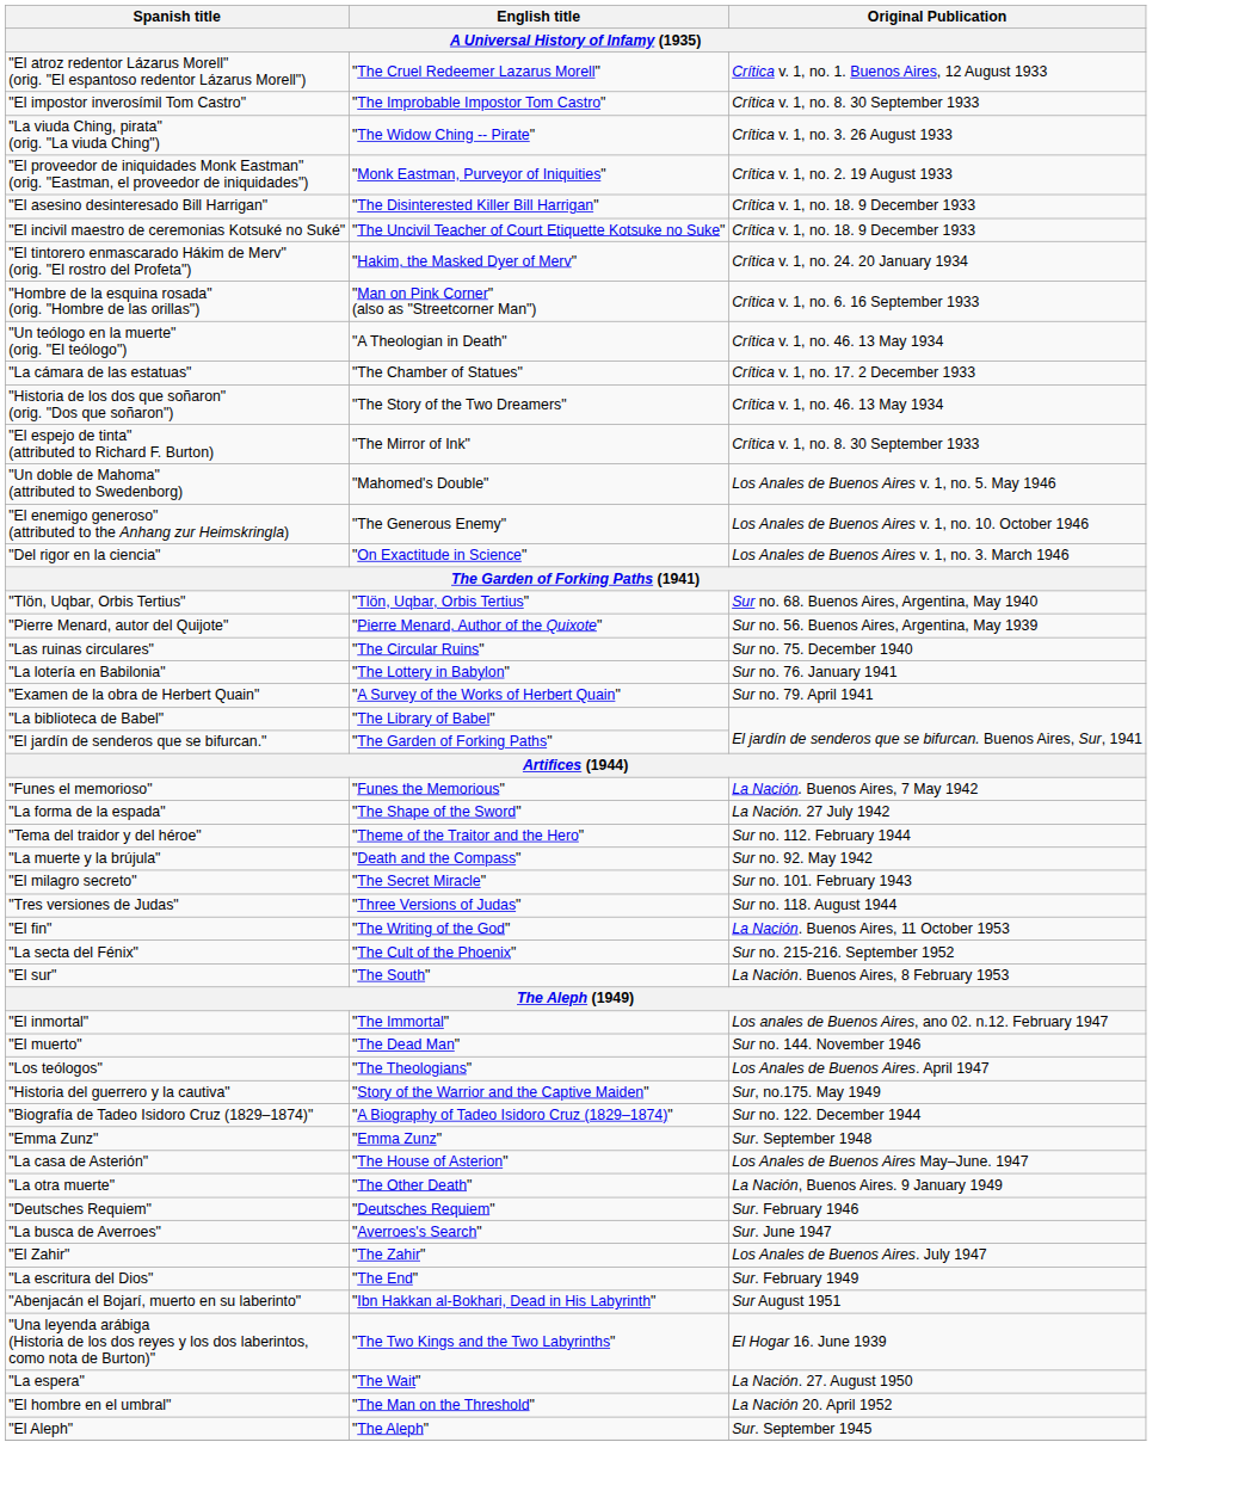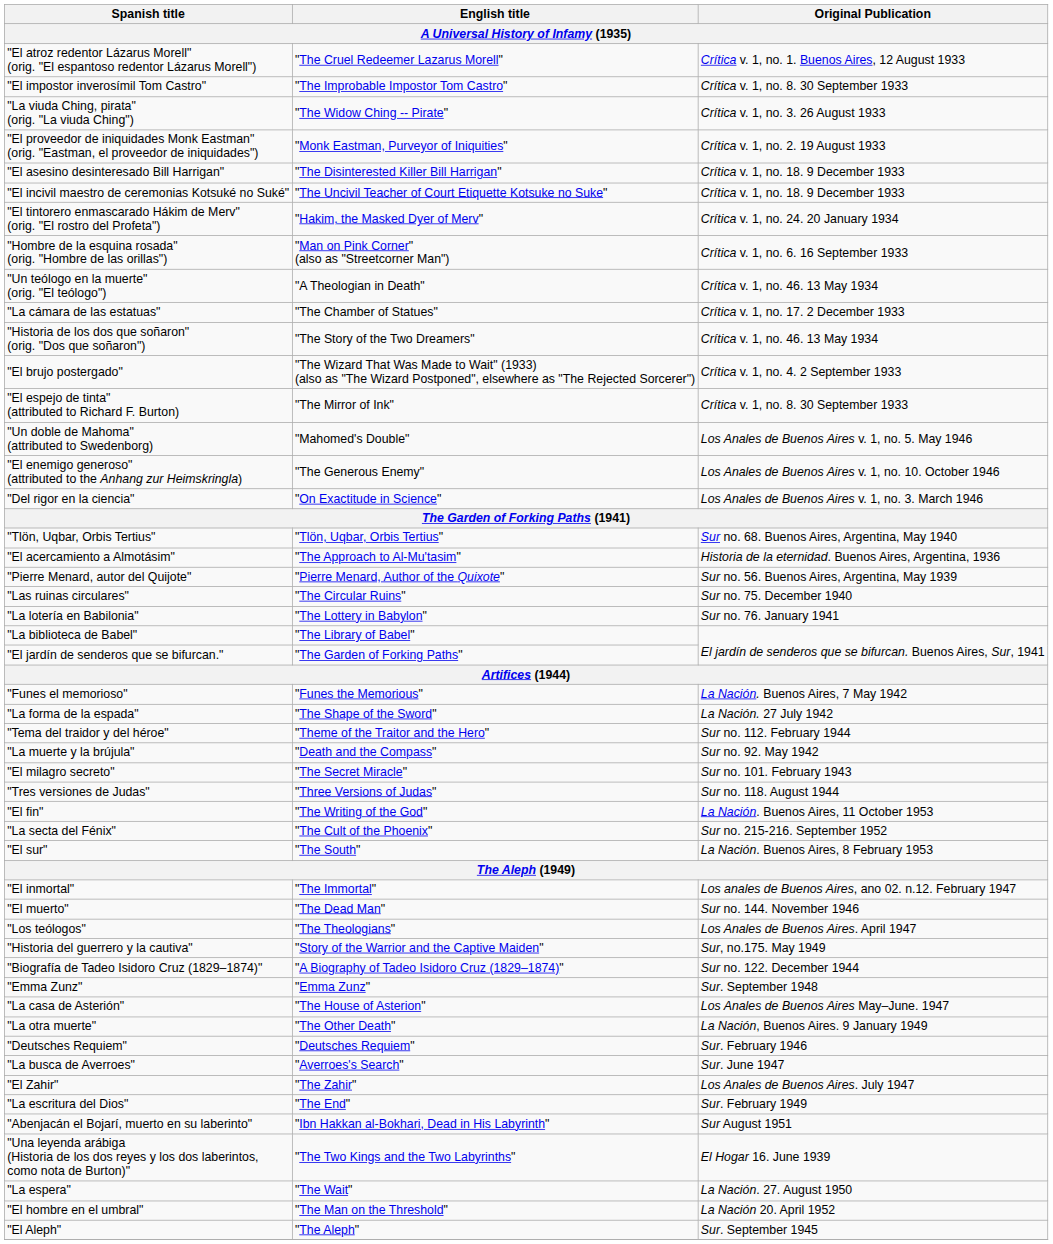 <table class="wikitable">
 <tr>
 <th>Spanish title</th>
 <th>English title</th>
 <th>Original Publication</th>
 </tr>
 <tr bgcolor="#CCCCCC" align="center">
 <th colspan="3"><em><a href='#'>A Universal History of Infamy</a></em> (1935)</th>
 </tr>
 <tr>
 <td>"El atroz redentor Lázarus Morell"<br>(orig. "El espantoso redentor Lázarus Morell")</td>
 <td>"<a href='#'>The Cruel Redeemer Lazarus Morell</a>"</td>
 <td><em><a href='#'>Crítica</a></em> v. 1, no. 1. <a href='#'>Buenos Aires</a>, 12 August 1933</td>
 </tr>
 <tr>
 <td>"El impostor inverosímil Tom Castro"</td>
 <td>"<a href='#'>The Improbable Impostor Tom Castro</a>"</td>
 <td><em>Crítica</em> v. 1, no. 8. 30 September 1933</td>
 </tr>
 <tr>
 <td>"La viuda Ching, pirata"<br>(orig. "La viuda Ching")</td>
 <td>"<a href='#'>The Widow Ching -- Pirate</a>"</td>
 <td><em>Crítica</em> v. 1, no. 3. 26 August 1933</td>
 </tr>
 <tr>
 <td>"El proveedor de iniquidades Monk Eastman"<br>(orig. "Eastman, el proveedor de iniquidades")</td>
 <td>"<a href='#'>Monk Eastman, Purveyor of Iniquities</a>"</td>
 <td><em>Crítica</em> v. 1, no. 2. 19 August 1933</td>
 </tr>
 <tr>
 <td>"El asesino desinteresado Bill Harrigan"</td>
 <td>"<a href='#'>The Disinterested Killer Bill Harrigan</a>"</td>
 <td><em>Crítica</em> v. 1, no. 18. 9 December 1933</td>
 </tr>
 <tr>
 <td>"El incivil maestro de ceremonias Kotsuké no Suké"</td>
 <td>"<a href='#'>The Uncivil Teacher of Court Etiquette Kotsuke no Suke</a>"</td>
 <td><em>Crítica</em> v. 1, no. 18. 9 December 1933</td>
 </tr>
 <tr>
 <td>"El tintorero enmascarado Hákim de Merv"<br>(orig. "El rostro del Profeta")</td>
 <td>"<a href='#'>Hakim, the Masked Dyer of Merv</a>"</td>
 <td><em>Crítica</em> v. 1, no. 24. 20 January 1934</td>
 </tr>
 <tr>
 <td>"Hombre de la esquina rosada"<br>(orig. "Hombre de las orillas")</td>
 <td>"<a href='#'>Man on Pink Corner</a>"<br>(also as "Streetcorner Man")</td>
 <td><em>Crítica</em> v. 1, no. 6. 16 September 1933</td>
 </tr>
 <tr>
 <td>"Un teólogo en la muerte"<br>(orig. "El teólogo")</td>
 <td>"A Theologian in Death"</td>
 <td><em>Crítica</em> v. 1, no. 46. 13 May 1934</td>
 </tr>
 <tr>
 <td>"La cámara de las estatuas"</td>
 <td>"The Chamber of Statues"</td>
 <td><em>Crítica</em> v. 1, no. 17. 2 December 1933</td>
 </tr>
 <tr>
 <td>"Historia de los dos que soñaron"<br>(orig. "Dos que soñaron")</td>
 <td>"The Story of the Two Dreamers"</td>
 <td><em>Crítica</em> v. 1, no. 46. 13 May 1934</td>
 </tr>
 <tr>
+<td>"El brujo postergado"</td>
+<td>"The Wizard That Was Made to Wait" (1933)<br>(also as "The Wizard Postponed", elsewhere as "The Rejected Sorcerer")</td>
+<td><em>Crítica</em> v. 1, no. 4. 2 September 1933</td>
+</tr>
+<tr>
 <td>"El espejo de tinta"<br>(attributed to Richard F. Burton)</td>
 <td>"The Mirror of Ink"</td>
 <td><em>Crítica</em> v. 1, no. 8. 30 September 1933</td>
 </tr>
 <tr>
 <td>"Un doble de Mahoma"<br>(attributed to Swedenborg)</td>
 <td>"Mahomed's Double"</td>
 <td><em>Los Anales de Buenos Aires</em> v. 1, no. 5. May 1946</td>
 </tr>
 <tr>
 <td>"El enemigo generoso"<br>(attributed to the <em>Anhang zur Heimskringla</em>)</td>
 <td>"The Generous Enemy"</td>
 <td><em>Los Anales de Buenos Aires</em> v. 1, no. 10. October 1946</td>
 </tr>
 <tr>
 <td>"Del rigor en la ciencia"</td>
 <td>"<a href='#'>On Exactitude in Science</a>"</td>
 <td><em>Los Anales de Buenos Aires</em> v. 1, no. 3. March 1946</td>
 </tr>
 <tr>
 <th colspan="3"><em><a href='#'>The Garden of Forking Paths</a></em> (1941)</th>
 </tr>
 <tr>
 <td>"Tlön, Uqbar, Orbis Tertius"</td>
 <td>"<a href='#'>Tlön, Uqbar, Orbis Tertius</a>"</td>
 <td><em><a href='#'>Sur</a></em> no. 68. Buenos Aires, Argentina, May 1940</td>
 </tr>
 <tr>
+<td>"El acercamiento a Almotásim"</td>
+<td>"<a href='#'>The Approach to Al-Mu'tasim</a>"</td>
+<td><em>Historia de la eternidad</em>. Buenos Aires, Argentina, 1936</td>
+</tr>
+<tr>
 <td>"Pierre Menard, autor del Quijote"</td>
 <td>"<a href='#'>Pierre Menard, Author of the <em>Quixote</em></a>"</td>
 <td><em>Sur</em> no. 56. Buenos Aires, Argentina, May 1939</td>
 </tr>
 <tr>
 <td>"Las ruinas circulares"</td>
 <td>"<a href='#'>The Circular Ruins</a>"</td>
 <td><em>Sur</em> no. 75. December 1940</td>
 </tr>
 <tr>
 <td>"La lotería en Babilonia"</td>
 <td>"<a href='#'>The Lottery in Babylon</a>"</td>
 <td><em>Sur</em> no. 76. January 1941</td>
-</tr>
-<tr>
-<td>"Examen de la obra de Herbert Quain"</td>
-<td>"<a href='#'>A Survey of the Works of Herbert Quain</a>"</td>
-<td><em>Sur</em> no. 79. April 1941</td>
 </tr>
 <tr>
 <td>"La biblioteca de Babel"</td>
 <td>"<a href='#'>The Library of Babel</a>"</td>
 <td rowspan="2"><br><em>El jardín de senderos que se bifurcan.</em> Buenos Aires, <em>Sur</em>, 1941</td>
 </tr>
 <tr>
 <td>"El jardín de senderos que se bifurcan."</td>
 <td>"<a href='#'>The Garden of Forking Paths</a>"</td>
 </tr>
 <tr>
 <th colspan="3"><em><a href='#'>Artifices</a></em> (1944)</th>
 </tr>
 <tr>
 <td>"Funes el memorioso"</td>
 <td>"<a href='#'>Funes the Memorious</a>"</td>
 <td><em><a href='#'>La Nación</a>.</em> Buenos Aires, 7 May 1942</td>
 </tr>
 <tr>
 <td>"La forma de la espada"</td>
 <td>"<a href='#'>The Shape of the Sword</a>"</td>
 <td><em>La Nación.</em> 27 July 1942</td>
 </tr>
 <tr>
 <td>"Tema del traidor y del héroe"</td>
 <td>"<a href='#'>Theme of the Traitor and the Hero</a>"</td>
 <td><em>Sur</em> no. 112. February 1944</td>
 </tr>
 <tr>
 <td>"La muerte y la brújula"</td>
 <td>"<a href='#'>Death and the Compass</a>"</td>
 <td><em>Sur</em> no. 92. May 1942</td>
 </tr>
 <tr>
 <td>"El milagro secreto"</td>
 <td>"<a href='#'>The Secret Miracle</a>"</td>
 <td><em>Sur</em> no. 101. February 1943</td>
 </tr>
 <tr>
 <td>"Tres versiones de Judas"</td>
 <td>"<a href='#'>Three Versions of Judas</a>"</td>
 <td><em>Sur</em> no. 118. August 1944</td>
 </tr>
 <tr>
 <td>"El fin"</td>
 <td>"<a href='#'>The Writing of the God</a>"</td>
 <td><em><a href='#'>La Nación</a></em>. Buenos Aires, 11 October 1953</td>
 </tr>
 <tr>
 <td>"La secta del Fénix"</td>
 <td>"<a href='#'>The Cult of the Phoenix</a>"</td>
 <td><em>Sur</em> no. 215-216. September 1952</td>
 </tr>
 <tr>
 <td>"El sur"</td>
 <td>"<a href='#'>The South</a>"</td>
 <td><em>La Nación</em>. Buenos Aires, 8 February 1953</td>
 </tr>
 <tr>
 <th colspan="3"><em><a href='#'>The Aleph</a></em> (1949)</th>
 </tr>
 <tr>
 <td>"El inmortal"</td>
 <td>"<a href='#'>The Immortal</a>"</td>
 <td><em>Los anales de Buenos Aires</em>, ano 02. n.12. February 1947</td>
 </tr>
 <tr>
 <td>"El muerto"</td>
 <td>"<a href='#'>The Dead Man</a>"</td>
 <td><em>Sur</em> no. 144. November 1946</td>
 </tr>
 <tr>
 <td>"Los teólogos"</td>
 <td>"<a href='#'>The Theologians</a>"</td>
 <td><em>Los Anales de Buenos Aires</em>. April 1947</td>
 </tr>
 <tr>
 <td>"Historia del guerrero y la cautiva"</td>
 <td>"<a href='#'>Story of the Warrior and the Captive Maiden</a>"</td>
 <td><em>Sur</em>, no.175. May 1949</td>
 </tr>
 <tr>
 <td>"Biografía de Tadeo Isidoro Cruz (1829–1874)"</td>
 <td>"<a href='#'>A Biography of Tadeo Isidoro Cruz (1829–1874)</a>"</td>
 <td><em>Sur</em> no. 122. December 1944</td>
 </tr>
 <tr>
 <td>"Emma Zunz"</td>
 <td>"<a href='#'>Emma Zunz</a>"</td>
 <td><em>Sur</em>. September 1948</td>
 </tr>
 <tr>
 <td>"La casa de Asterión"</td>
 <td>"<a href='#'>The House of Asterion</a>"</td>
 <td><em>Los Anales de Buenos Aires</em> May–June. 1947</td>
 </tr>
 <tr>
 <td>"La otra muerte"</td>
 <td>"<a href='#'>The Other Death</a>"</td>
 <td><em>La Nación</em>, Buenos Aires. 9 January 1949</td>
 </tr>
 <tr>
 <td>"Deutsches Requiem"</td>
 <td>"<a href='#'>Deutsches Requiem</a>"</td>
 <td><em>Sur</em>. February 1946</td>
 </tr>
 <tr>
 <td>"La busca de Averroes"</td>
 <td>"<a href='#'>Averroes's Search</a>"</td>
 <td><em>Sur</em>. June 1947</td>
 </tr>
 <tr>
 <td>"El Zahir"</td>
 <td>"<a href='#'>The Zahir</a>"</td>
 <td><em>Los Anales de Buenos Aires</em>. July 1947</td>
 </tr>
 <tr>
 <td>"La escritura del Dios"</td>
 <td>"<a href='#'>The End</a>"</td>
 <td><em>Sur</em>. February 1949</td>
 </tr>
 <tr>
 <td>"Abenjacán el Bojarí, muerto en su laberinto"</td>
 <td>"<a href='#'>Ibn Hakkan al-Bokhari, Dead in His Labyrinth</a>"</td>
 <td><em>Sur</em> August 1951</td>
 </tr>
 <tr>
 <td>"Una leyenda arábiga<br>(Historia de los dos reyes y los dos laberintos,<br>como nota de Burton)"</td>
 <td>"<a href='#'>The Two Kings and the Two Labyrinths</a>"</td>
 <td><em>El Hogar</em> 16. June 1939</td>
 </tr>
 <tr>
 <td>"La espera"</td>
 <td>"<a href='#'>The Wait</a>"</td>
 <td><em>La Nación</em>. 27. August 1950</td>
 </tr>
 <tr>
 <td>"El hombre en el umbral"</td>
 <td>"<a href='#'>The Man on the Threshold</a>"</td>
 <td><em>La Nación</em> 20. April 1952</td>
 </tr>
 <tr>
 <td>"El Aleph"</td>
 <td>"<a href='#'>The Aleph</a>"</td>
 <td><em>Sur</em>. September 1945</td>
 </tr>
 <tr>
 </tr>
 </table>
